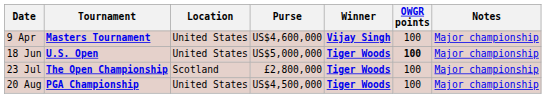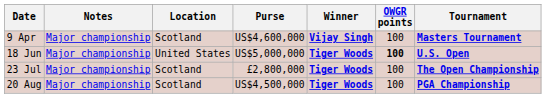 <table class="wikitable" style="font-size:95%">
 <tr>
 <th>Date</th>
-<th>Tournament</th>
+<th>Notes</th>
 <th>Location</th>
 <th>Purse</th>
 <th>Winner</th>
 <th><a href='#'>OWGR</a><br>points</th>
-<th>Notes</th>
+<th>Tournament</th>
 </tr>
 <tr style="background:#e5d1cb;">
 <td>9 Apr</td>
-<td><strong><a href='#'>Masters Tournament</a></strong></td>
-<td>United States</td>
+<td><a href='#'>Major championship</a></td>
+<td>Scotland</td>
 <td align=right>US$4,600,000</td>
 <td> <strong><a href='#'>Vijay Singh</a></strong></td>
 <td align=center>100</td>
-<td><a href='#'>Major championship</a></td>
+<td><strong><a href='#'>Masters Tournament</a></strong></td>
 </tr>
 <tr style="background:#e5d1cb;">
 <td>18 Jun</td>
-<td><strong><a href='#'>U.S. Open</a></strong></td>
+<td><a href='#'>Major championship</a></td>
 <td>United States</td>
 <td align=right>US$5,000,000</td>
 <td> <strong><a href='#'>Tiger Woods</a></strong></td>
 <td align=center><strong>100</strong></td>
-<td><a href='#'>Major championship</a></td>
+<td><strong><a href='#'>U.S. Open</a></strong></td>
 </tr>
 <tr style="background:#e5d1cb;">
 <td>23 Jul</td>
-<td><strong><a href='#'>The Open Championship</a></strong></td>
+<td><a href='#'>Major championship</a></td>
 <td>Scotland</td>
 <td align=right>£2,800,000</td>
 <td> <strong><a href='#'>Tiger Woods</a></strong></td>
 <td align=center>100</td>
-<td><a href='#'>Major championship</a></td>
+<td><strong><a href='#'>The Open Championship</a></strong></td>
 </tr>
 <tr style="background:#e5d1cb;">
 <td>20 Aug</td>
-<td><strong><a href='#'>PGA Championship</a></strong></td>
-<td>United States</td>
+<td><a href='#'>Major championship</a></td>
+<td>Scotland</td>
 <td align=right>US$4,500,000</td>
 <td> <strong><a href='#'>Tiger Woods</a></strong></td>
 <td align=center>100</td>
-<td><a href='#'>Major championship</a></td>
+<td><strong><a href='#'>PGA Championship</a></strong></td>
 </tr>
 </table>
